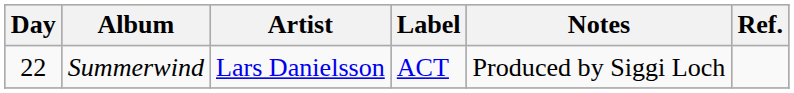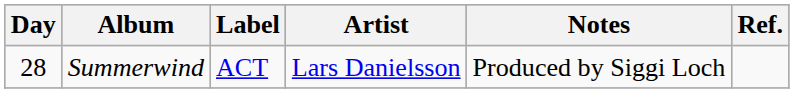 <table class="wikitable">
 <tr>
 <th>Day</th>
 <th>Album</th>
+<th>Label</th>
 <th>Artist</th>
-<th>Label</th>
 <th>Notes</th>
 <th>Ref.</th>
 </tr>
 <tr>
-<td rowspan="1" style="text-align:center;">22</td>
+<td rowspan="1" style="text-align:center;">28</td>
 <td><em>Summerwind</em></td>
+<td><a href='#'>ACT</a></td>
 <td><a href='#'>Lars Danielsson</a></td>
-<td><a href='#'>ACT</a></td>
 <td>Produced by Siggi Loch</td>
 <td style="text-align:center;"></td>
 </tr>
 </table>
